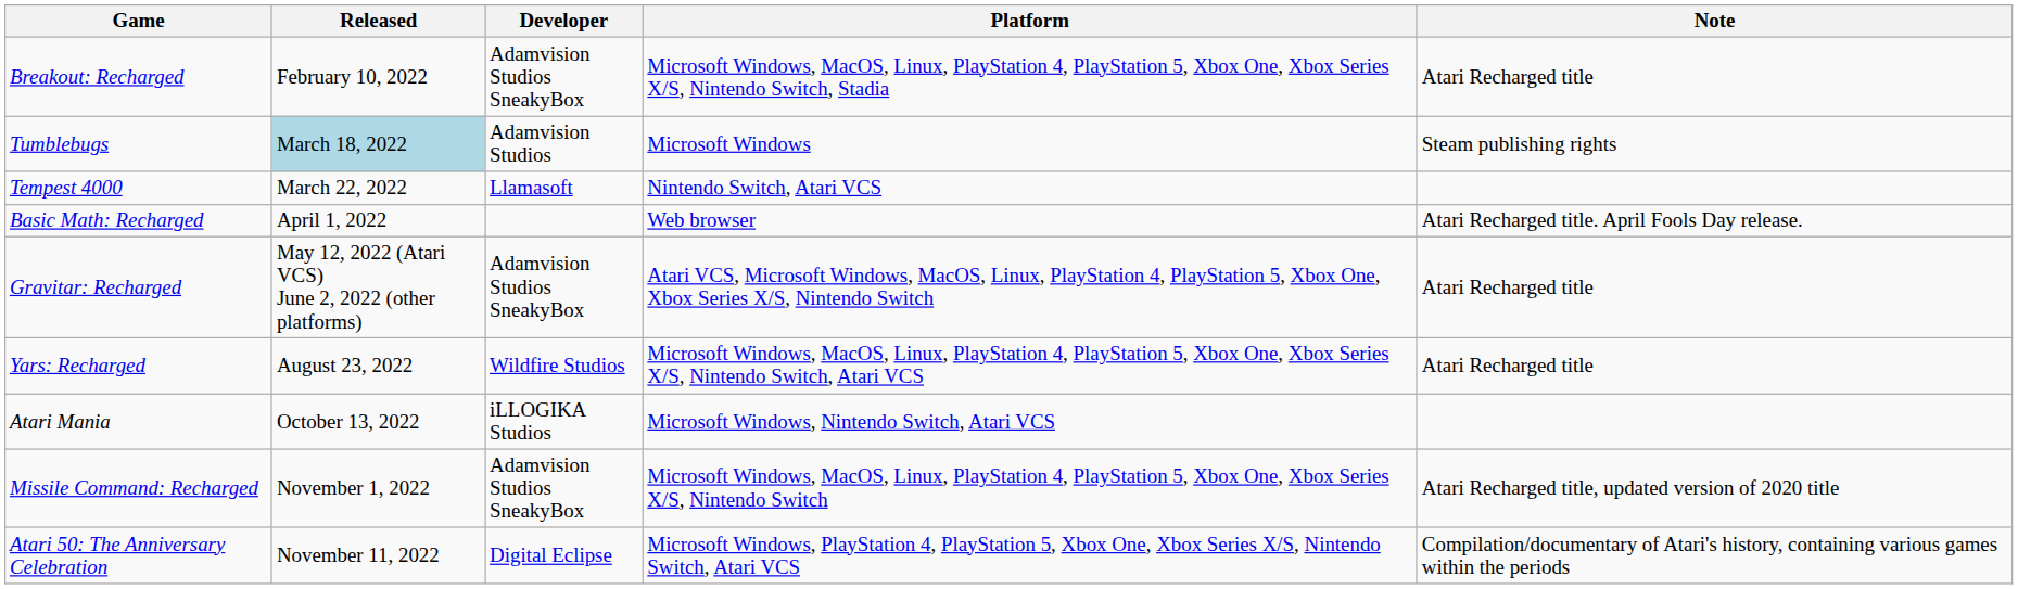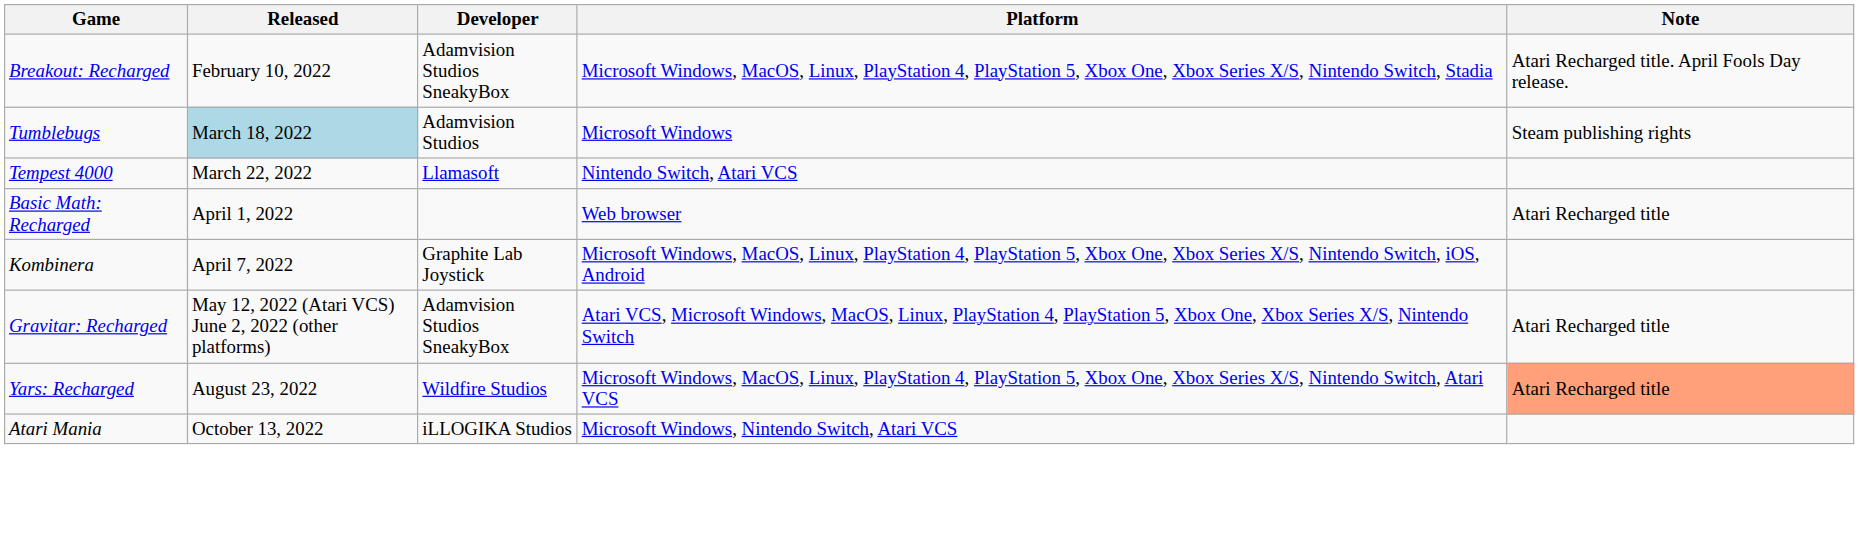 <table class="wikitable sortable">
 <tr>
 <th>Game</th>
 <th>Released</th>
 <th>Developer</th>
 <th>Platform</th>
 <th>Note</th>
 </tr>
 <tr>
 <td><em><a href='#'>Breakout: Recharged</a></em></td>
 <td>February 10, 2022</td>
 <td>Adamvision Studios<br>SneakyBox</td>
 <td><a href='#'>Microsoft Windows</a>, <a href='#'>MacOS</a>, <a href='#'>Linux</a>, <a href='#'>PlayStation 4</a>, <a href='#'>PlayStation 5</a>, <a href='#'>Xbox One</a>, <a href='#'>Xbox Series X/S</a>, <a href='#'>Nintendo Switch</a>, <a href='#'>Stadia</a></td>
-<td>Atari Recharged title</td>
+<td>Atari Recharged title.  April Fools Day release.</td>
 </tr>
 <tr>
 <td><em><a href='#'>Tumblebugs</a></em></td>
 <td style="background: lightblue;">March 18, 2022</td>
 <td>Adamvision Studios</td>
 <td><a href='#'>Microsoft Windows</a></td>
 <td>Steam publishing rights</td>
 </tr>
 <tr>
 <td><em><a href='#'>Tempest 4000</a></em></td>
 <td>March 22, 2022</td>
 <td><a href='#'>Llamasoft</a></td>
 <td><a href='#'>Nintendo Switch</a>, <a href='#'>Atari VCS</a></td>
 <td></td>
 </tr>
 <tr>
 <td><em><a href='#'>Basic Math: Recharged</a></em></td>
 <td>April 1, 2022</td>
 <td></td>
 <td><a href='#'>Web browser</a></td>
-<td>Atari Recharged title.  April Fools Day release.</td>
+<td>Atari Recharged title</td>
+</tr>
+<tr>
+<td><em>Kombinera</em></td>
+<td>April 7, 2022</td>
+<td>Graphite Lab<br>Joystick</td>
+<td><a href='#'>Microsoft Windows</a>, <a href='#'>MacOS</a>, <a href='#'>Linux</a>, <a href='#'>PlayStation 4</a>, <a href='#'>PlayStation 5</a>, <a href='#'>Xbox One</a>, <a href='#'>Xbox Series X/S</a>, <a href='#'>Nintendo Switch</a>, <a href='#'>iOS</a>, <a href='#'>Android</a></td>
+<td></td>
 </tr>
 <tr>
 <td><em><a href='#'>Gravitar: Recharged</a></em></td>
 <td>May 12, 2022 (Atari VCS)<br>June 2, 2022 (other platforms)</td>
 <td>Adamvision Studios<br>SneakyBox</td>
 <td><a href='#'>Atari VCS</a>, <a href='#'>Microsoft Windows</a>, <a href='#'>MacOS</a>, <a href='#'>Linux</a>, <a href='#'>PlayStation 4</a>, <a href='#'>PlayStation 5</a>, <a href='#'>Xbox One</a>, <a href='#'>Xbox Series X/S</a>, <a href='#'>Nintendo Switch</a></td>
 <td>Atari Recharged title</td>
 </tr>
 <tr>
 <td><em><a href='#'>Yars: Recharged</a></em></td>
 <td>August 23, 2022</td>
 <td><a href='#'>Wildfire Studios</a></td>
 <td><a href='#'>Microsoft Windows</a>, <a href='#'>MacOS</a>, <a href='#'>Linux</a>, <a href='#'>PlayStation 4</a>, <a href='#'>PlayStation 5</a>, <a href='#'>Xbox One</a>, <a href='#'>Xbox Series X/S</a>, <a href='#'>Nintendo Switch</a>, <a href='#'>Atari VCS</a></td>
-<td>Atari Recharged title</td>
+<td style="background: lightsalmon;">Atari Recharged title</td>
 </tr>
 <tr>
 <td><em>Atari Mania</em></td>
 <td>October 13, 2022</td>
 <td>iLLOGIKA Studios</td>
 <td><a href='#'>Microsoft Windows</a>, <a href='#'>Nintendo Switch</a>, <a href='#'>Atari VCS</a></td>
 </tr>
-<tr>
-<td><em><a href='#'>Missile Command: Recharged</a></em></td>
-<td>November 1, 2022</td>
-<td>Adamvision Studios<br>SneakyBox</td>
-<td><a href='#'>Microsoft Windows</a>, <a href='#'>MacOS</a>, <a href='#'>Linux</a>, <a href='#'>PlayStation 4</a>, <a href='#'>PlayStation 5</a>, <a href='#'>Xbox One</a>, <a href='#'>Xbox Series X/S</a>, <a href='#'>Nintendo Switch</a></td>
-<td>Atari Recharged title, updated version of 2020 title</td>
-</tr>
-<tr>
-<td><em><a href='#'>Atari 50: The Anniversary Celebration</a></em></td>
-<td>November 11, 2022</td>
-<td><a href='#'>Digital Eclipse</a></td>
-<td><a href='#'>Microsoft Windows</a>, <a href='#'>PlayStation 4</a>, <a href='#'>PlayStation 5</a>, <a href='#'>Xbox One</a>, <a href='#'>Xbox Series X/S</a>, <a href='#'>Nintendo Switch</a>, <a href='#'>Atari VCS</a></td>
-<td>Compilation/documentary of Atari's history, containing various games within the periods</td>
-</tr>
 </table>
